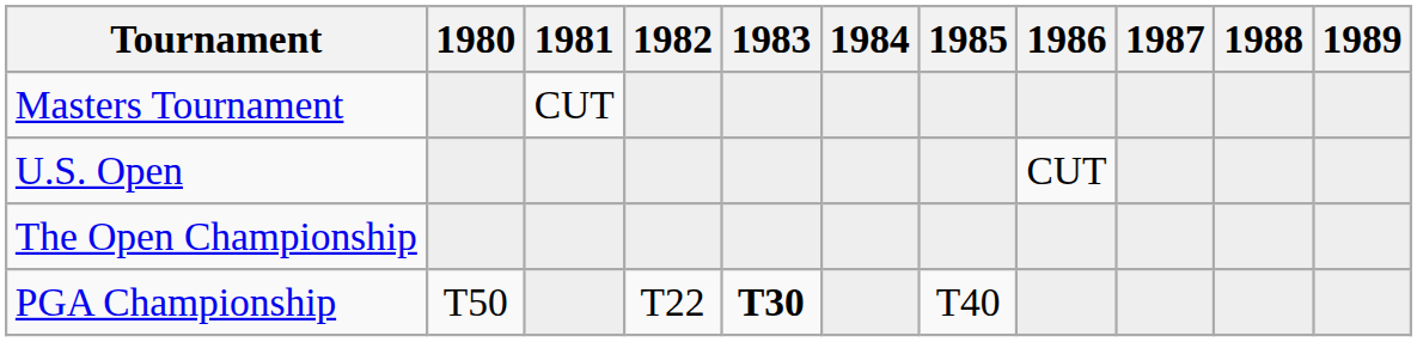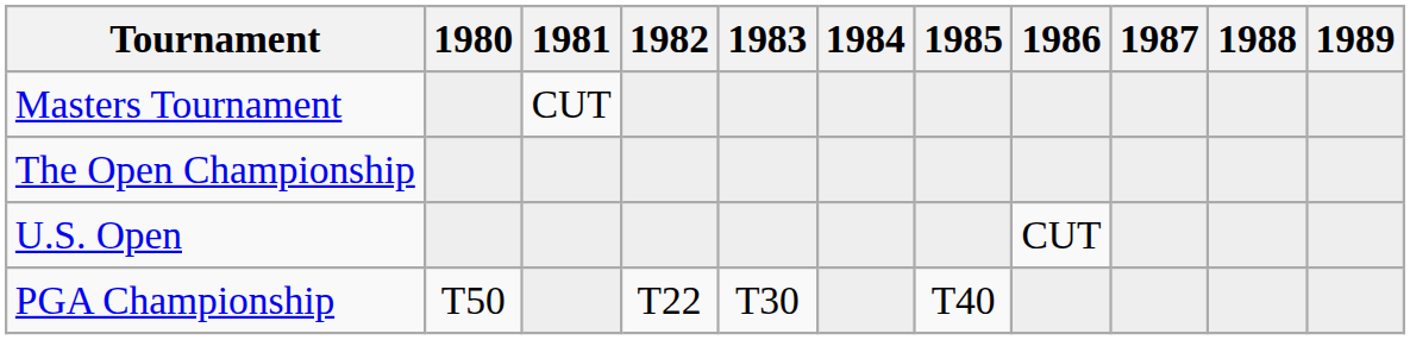 <table class="wikitable" style="font-size:95%;text-align:center;">
 <tr>
 <th>Tournament</th>
 <th>1980</th>
 <th>1981</th>
 <th>1982</th>
 <th>1983</th>
 <th>1984</th>
 <th>1985</th>
 <th>1986</th>
 <th>1987</th>
 <th>1988</th>
 <th>1989</th>
 </tr>
 <tr>
 <td align=left><a href='#'>Masters Tournament</a></td>
 <td style="background:#eeeeee;"></td>
 <td>CUT</td>
 <td style="background:#eeeeee;"></td>
 <td style="background:#eeeeee;"></td>
 <td style="background:#eeeeee;"></td>
 <td style="background:#eeeeee;"></td>
 <td style="background:#eeeeee;"></td>
 <td style="background:#eeeeee;"></td>
 <td style="background:#eeeeee;"></td>
 <td style="background:#eeeeee;"></td>
 </tr>
 <tr>
+<td align=left><a href='#'>The Open Championship</a></td>
+<td style="background:#eeeeee;"></td>
+<td style="background:#eeeeee;"></td>
+<td style="background:#eeeeee;"></td>
+<td style="background:#eeeeee;"></td>
+<td style="background:#eeeeee;"></td>
+<td style="background:#eeeeee;"></td>
+<td style="background:#eeeeee;"></td>
+<td style="background:#eeeeee;"></td>
+<td style="background:#eeeeee;"></td>
+<td style="background:#eeeeee;"></td>
+</tr>
+<tr>
 <td align=left><a href='#'>U.S. Open</a></td>
 <td style="background:#eeeeee;"></td>
 <td style="background:#eeeeee;"></td>
 <td style="background:#eeeeee;"></td>
 <td style="background:#eeeeee;"></td>
 <td style="background:#eeeeee;"></td>
 <td style="background:#eeeeee;"></td>
 <td>CUT</td>
 <td style="background:#eeeeee;"></td>
 <td style="background:#eeeeee;"></td>
 <td style="background:#eeeeee;"></td>
 </tr>
 <tr>
-<td align=left><a href='#'>The Open Championship</a></td>
-<td style="background:#eeeeee;"></td>
-<td style="background:#eeeeee;"></td>
-<td style="background:#eeeeee;"></td>
-<td style="background:#eeeeee;"></td>
-<td style="background:#eeeeee;"></td>
-<td style="background:#eeeeee;"></td>
-<td style="background:#eeeeee;"></td>
-<td style="background:#eeeeee;"></td>
-<td style="background:#eeeeee;"></td>
-<td style="background:#eeeeee;"></td>
-</tr>
-<tr>
 <td align=left><a href='#'>PGA Championship</a></td>
 <td>T50</td>
 <td style="background:#eeeeee;"></td>
 <td>T22</td>
-<td><strong>T30</strong></td>
+<td>T30</td>
 <td style="background:#eeeeee;"></td>
 <td>T40</td>
 <td style="background:#eeeeee;"></td>
 <td style="background:#eeeeee;"></td>
 <td style="background:#eeeeee;"></td>
 <td style="background:#eeeeee;"></td>
 </tr>
 </table>
